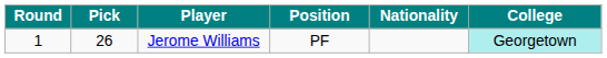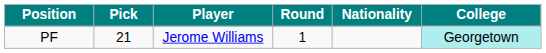 <table class="wikitable sortable sortable">
 <tr>
-<th style="background:#008080; color:white" width="10%">Round</th>
+<th style="background:#008080; color:white" width="15%">Position</th>
 <th style="background:#008080; color:white" width="10%">Pick</th>
 <th style="background:#008080; color:white" width="20%">Player</th>
-<th style="background:#008080; color:white" width="15%">Position</th>
+<th style="background:#008080; color:white" width="10%">Round</th>
 <th style="background:#008080; color:white" width="15%">Nationality</th>
 <th style="background:#008080; color:white" width="20%">College</th>
 </tr>
 <tr style="text-align: center">
+<td>PF</td>
+<td>21</td>
+<td><a href='#'>Jerome Williams</a></td>
 <td>1</td>
-<td>26</td>
-<td><a href='#'>Jerome Williams</a></td>
-<td>PF</td>
 <td></td>
 <td style="background: paleturquoise;">Georgetown</td>
 </tr>
 </table>
